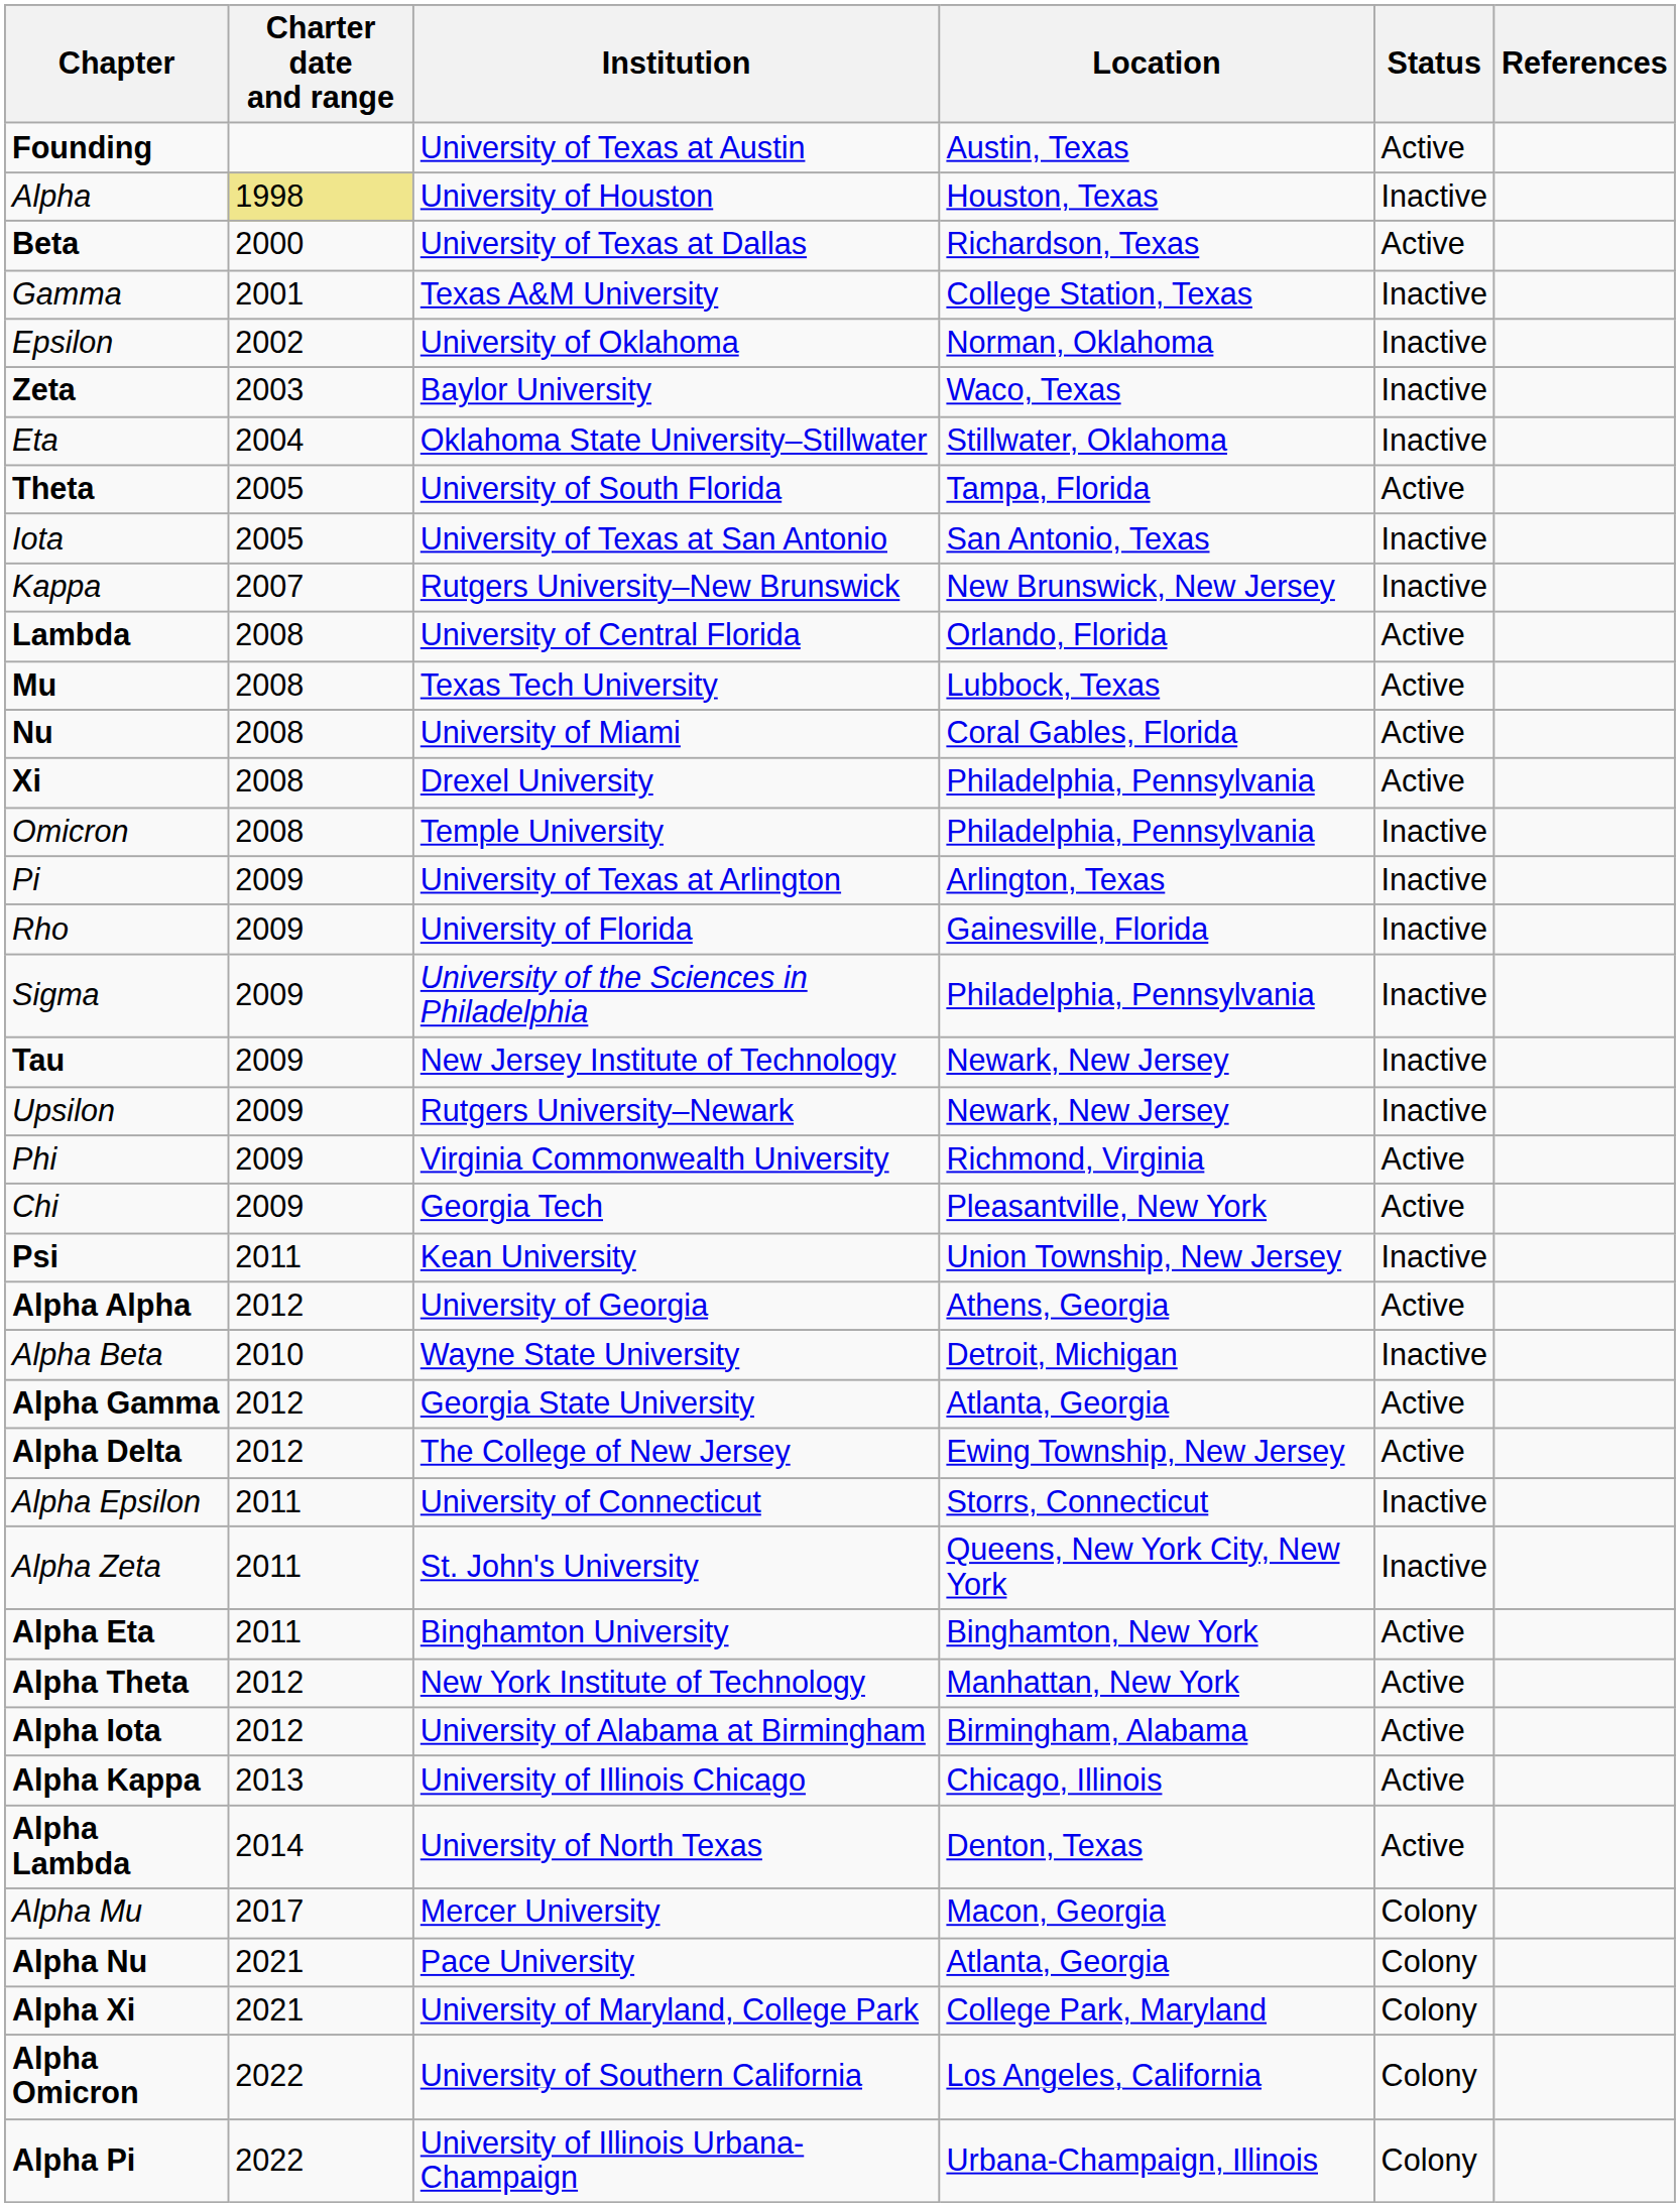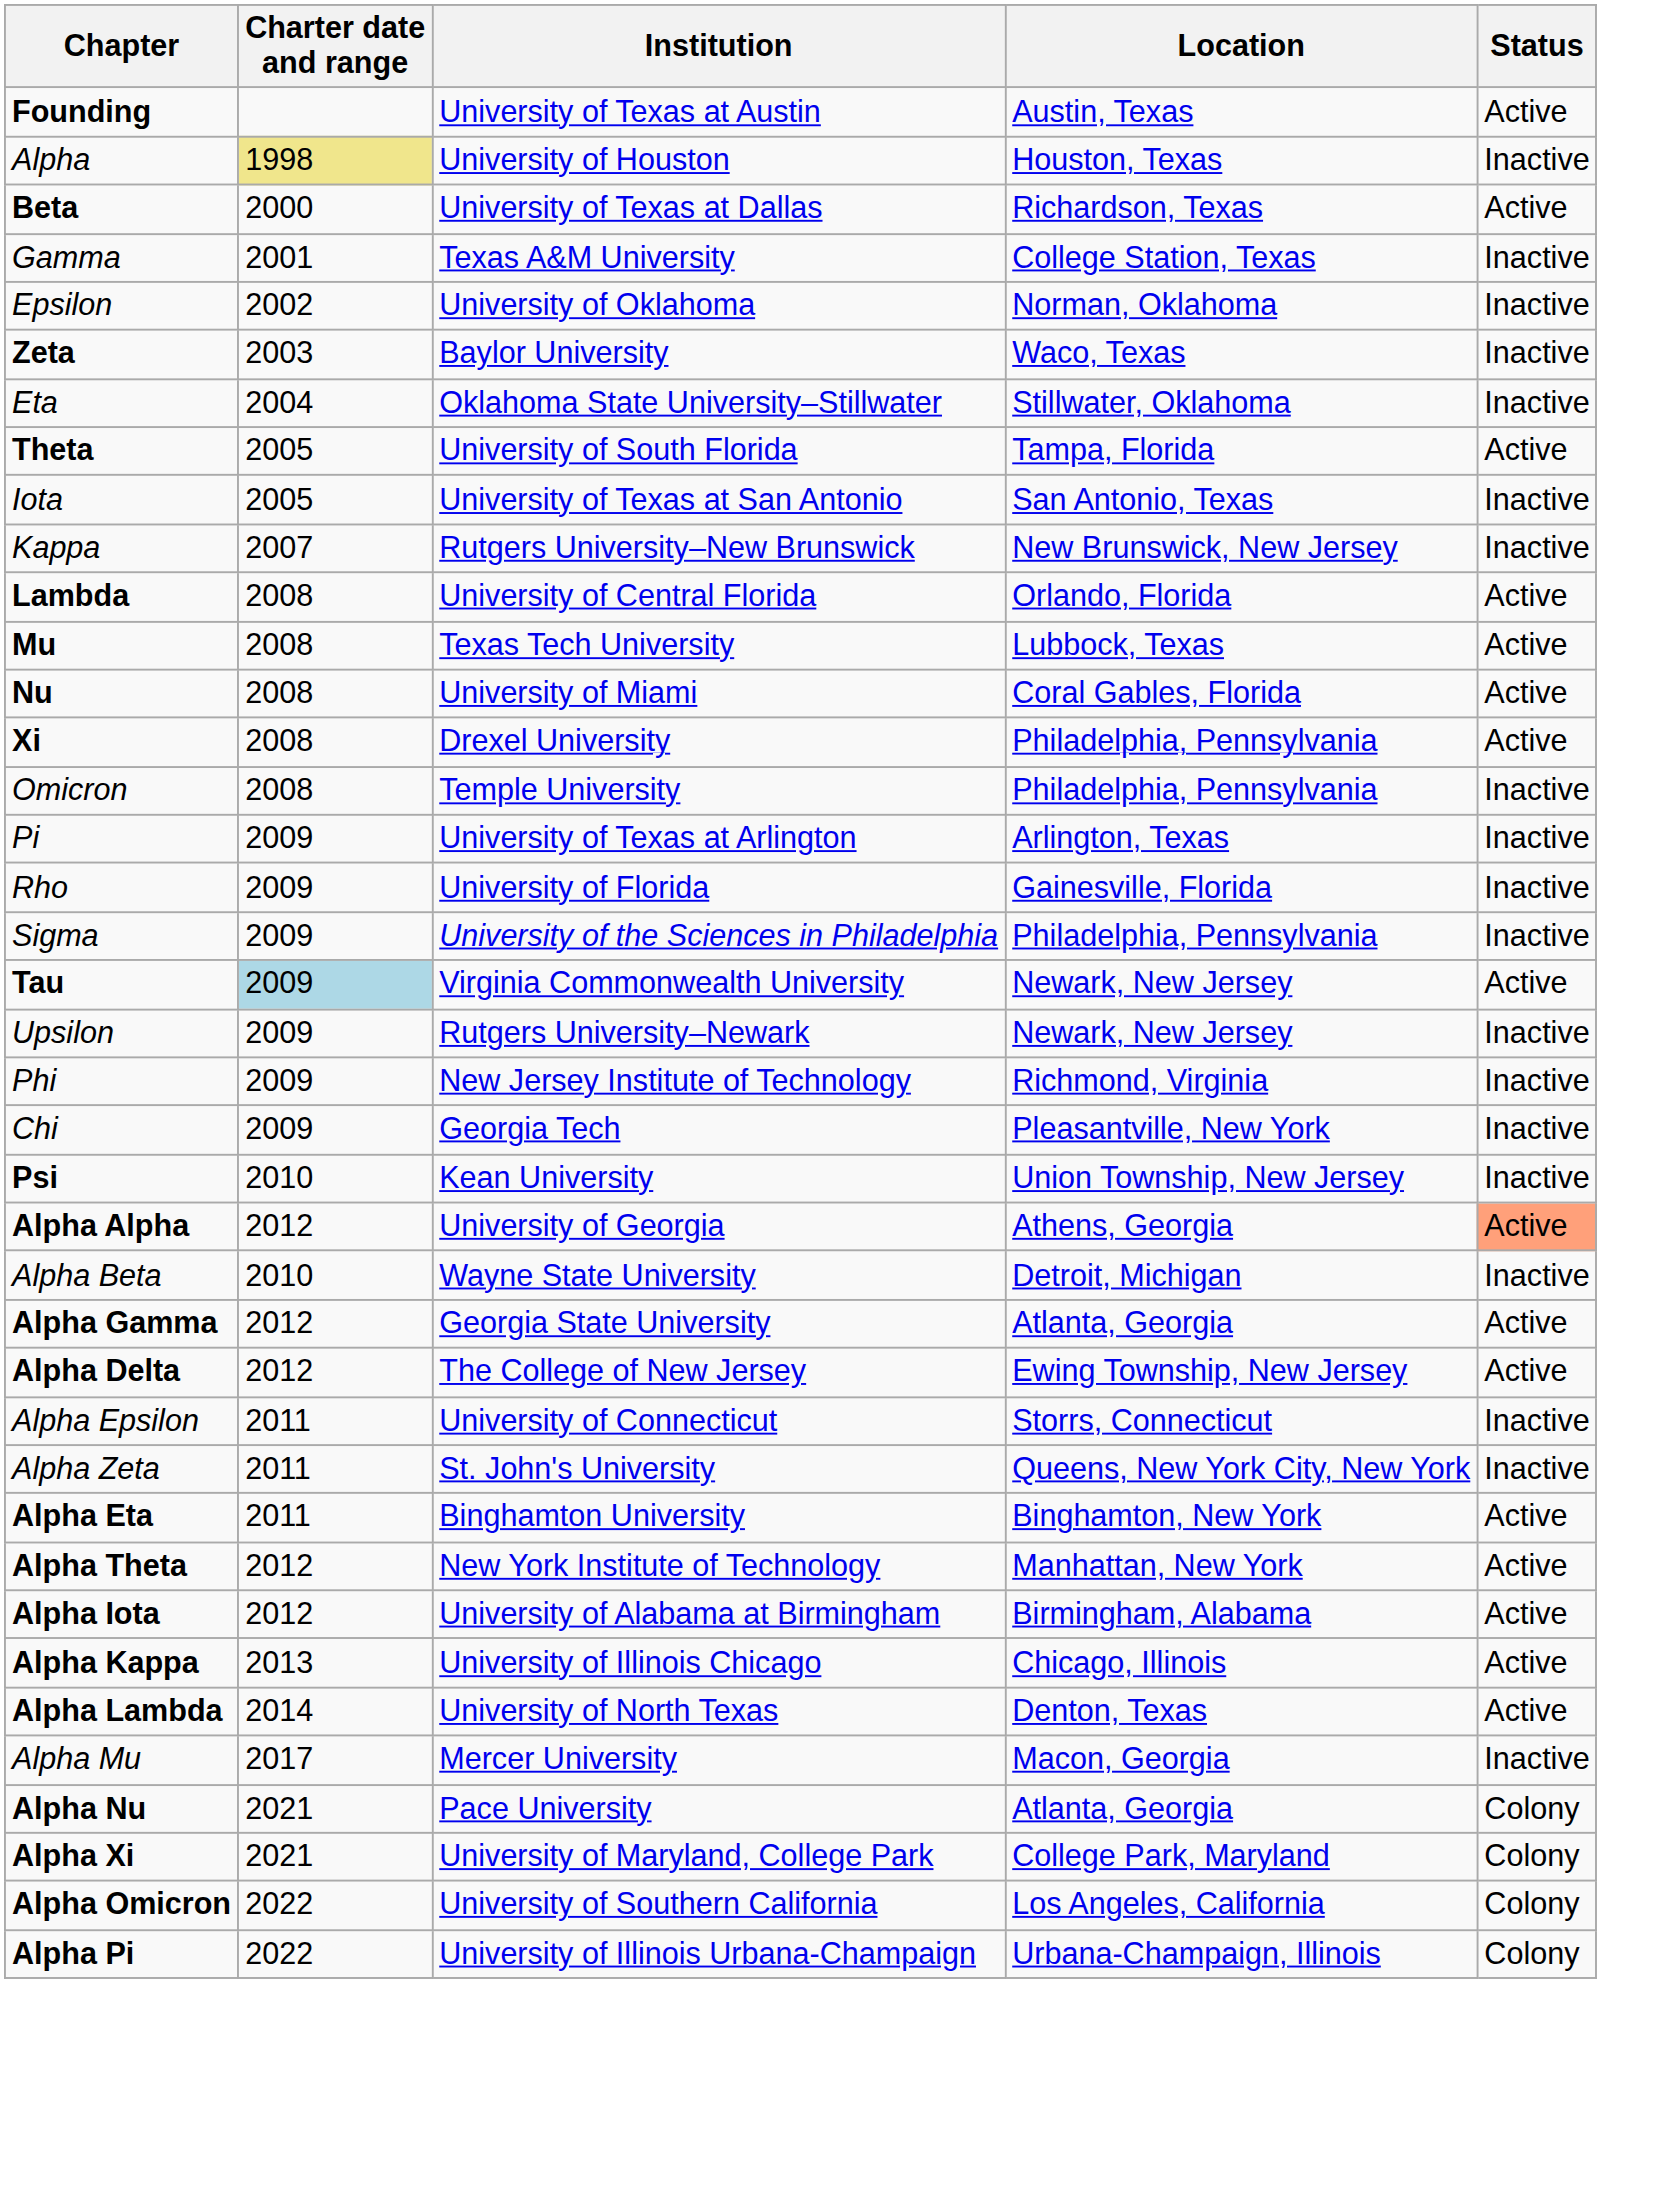 <table class="wikitable sortable">
 <tr>
 <th>Chapter</th>
 <th>Charter date<br>and range</th>
 <th>Institution</th>
 <th>Location</th>
 <th>Status</th>
-<th>References</th>
 </tr>
 <tr>
 <td><strong>Founding</strong></td>
 <td></td>
 <td><a href='#'>University of Texas at Austin</a></td>
 <td><a href='#'>Austin, Texas</a></td>
 <td>Active</td>
-<td></td>
 </tr>
 <tr>
 <td><em>Alpha</em></td>
 <td style="background: khaki;">1998</td>
 <td><a href='#'>University of Houston</a></td>
 <td><a href='#'>Houston, Texas</a></td>
 <td>Inactive</td>
-<td></td>
 </tr>
 <tr>
 <td><strong>Beta</strong></td>
 <td>2000</td>
 <td><a href='#'>University of Texas at Dallas</a></td>
 <td><a href='#'>Richardson, Texas</a></td>
 <td>Active</td>
-<td></td>
 </tr>
 <tr>
 <td><em>Gamma</em></td>
 <td>2001</td>
 <td><a href='#'>Texas A&M University</a></td>
 <td><a href='#'>College Station, Texas</a></td>
 <td>Inactive</td>
-<td></td>
 </tr>
 <tr>
 <td><em>Epsilon</em></td>
 <td>2002</td>
 <td><a href='#'>University of Oklahoma</a></td>
 <td><a href='#'>Norman, Oklahoma</a></td>
 <td>Inactive</td>
-<td></td>
 </tr>
 <tr>
 <td><strong>Zeta</strong></td>
 <td>2003</td>
 <td><a href='#'>Baylor University</a></td>
 <td><a href='#'>Waco, Texas</a></td>
 <td>Inactive</td>
-<td></td>
 </tr>
 <tr>
 <td><em>Eta</em></td>
 <td>2004</td>
 <td><a href='#'>Oklahoma State University–Stillwater</a></td>
 <td><a href='#'>Stillwater, Oklahoma</a></td>
 <td>Inactive</td>
-<td></td>
 </tr>
 <tr>
 <td><strong>Theta</strong></td>
 <td>2005</td>
 <td><a href='#'>University of South Florida</a></td>
 <td><a href='#'>Tampa, Florida</a></td>
 <td>Active</td>
-<td></td>
 </tr>
 <tr>
 <td><em>Iota</em></td>
 <td>2005</td>
 <td><a href='#'>University of Texas at San Antonio</a></td>
 <td><a href='#'>San Antonio, Texas</a></td>
 <td>Inactive</td>
-<td></td>
 </tr>
 <tr>
 <td><em>Kappa</em></td>
 <td>2007</td>
 <td><a href='#'>Rutgers University–New Brunswick</a></td>
 <td><a href='#'>New Brunswick, New Jersey</a></td>
 <td>Inactive</td>
-<td></td>
 </tr>
 <tr>
 <td><strong>Lambda</strong></td>
 <td>2008</td>
 <td><a href='#'>University of Central Florida</a></td>
 <td><a href='#'>Orlando, Florida</a></td>
 <td>Active</td>
-<td></td>
 </tr>
 <tr>
 <td><strong>Mu</strong></td>
 <td>2008</td>
 <td><a href='#'>Texas Tech University</a></td>
 <td><a href='#'>Lubbock, Texas</a></td>
 <td>Active</td>
-<td></td>
 </tr>
 <tr>
 <td><strong>Nu</strong></td>
 <td>2008</td>
 <td><a href='#'>University of Miami</a></td>
 <td><a href='#'>Coral Gables, Florida</a></td>
 <td>Active</td>
-<td></td>
 </tr>
 <tr>
 <td><strong>Xi</strong></td>
 <td>2008</td>
 <td><a href='#'>Drexel University</a></td>
 <td><a href='#'>Philadelphia, Pennsylvania</a></td>
 <td>Active</td>
-<td></td>
 </tr>
 <tr>
 <td><em>Omicron</em></td>
 <td>2008</td>
 <td><a href='#'>Temple University</a></td>
 <td><a href='#'>Philadelphia, Pennsylvania</a></td>
 <td>Inactive</td>
-<td></td>
 </tr>
 <tr>
 <td><em>Pi</em></td>
 <td>2009</td>
 <td><a href='#'>University of Texas at Arlington</a></td>
 <td><a href='#'>Arlington, Texas</a></td>
 <td>Inactive</td>
-<td></td>
 </tr>
 <tr>
 <td><em>Rho</em></td>
 <td>2009</td>
 <td><a href='#'>University of Florida</a></td>
 <td><a href='#'>Gainesville, Florida</a></td>
 <td>Inactive</td>
-<td></td>
 </tr>
 <tr>
 <td><em>Sigma</em></td>
 <td>2009</td>
 <td><em><a href='#'>University of the Sciences in Philadelphia</a></em></td>
 <td><a href='#'>Philadelphia, Pennsylvania</a></td>
 <td>Inactive</td>
-<td></td>
 </tr>
 <tr>
 <td><strong>Tau</strong></td>
-<td>2009</td>
-<td><a href='#'>New Jersey Institute of Technology</a></td>
+<td style="background: lightblue;">2009</td>
+<td><a href='#'>Virginia Commonwealth University</a></td>
 <td><a href='#'>Newark, New Jersey</a></td>
-<td>Inactive</td>
-<td></td>
+<td>Active</td>
 </tr>
 <tr>
 <td><em>Upsilon</em></td>
 <td>2009</td>
 <td><a href='#'>Rutgers University–Newark</a></td>
 <td><a href='#'>Newark, New Jersey</a></td>
 <td>Inactive</td>
-<td></td>
 </tr>
 <tr>
 <td><em>Phi</em></td>
 <td>2009</td>
-<td><a href='#'>Virginia Commonwealth University</a></td>
+<td><a href='#'>New Jersey Institute of Technology</a></td>
 <td><a href='#'>Richmond, Virginia</a></td>
-<td>Active</td>
-<td></td>
+<td>Inactive</td>
 </tr>
 <tr>
 <td><em>Chi</em></td>
 <td>2009</td>
 <td><a href='#'>Georgia Tech</a></td>
 <td><a href='#'>Pleasantville, New York</a></td>
-<td>Active</td>
-<td></td>
+<td>Inactive</td>
 </tr>
 <tr>
 <td><strong>Psi</strong></td>
-<td>2011</td>
+<td>2010</td>
 <td><a href='#'>Kean University</a></td>
 <td><a href='#'>Union Township, New Jersey</a></td>
 <td>Inactive</td>
-<td></td>
 </tr>
 <tr>
 <td><strong>Alpha Alpha</strong></td>
 <td>2012</td>
 <td><a href='#'>University of Georgia</a></td>
 <td><a href='#'>Athens, Georgia</a></td>
-<td>Active</td>
-<td></td>
+<td style="background: lightsalmon;">Active</td>
 </tr>
 <tr>
 <td><em>Alpha Beta</em></td>
 <td>2010</td>
 <td><a href='#'>Wayne State University</a></td>
 <td><a href='#'>Detroit, Michigan</a></td>
 <td>Inactive</td>
-<td></td>
 </tr>
 <tr>
 <td><strong>Alpha Gamma</strong></td>
 <td>2012</td>
 <td><a href='#'>Georgia State University</a></td>
 <td><a href='#'>Atlanta, Georgia</a></td>
 <td>Active</td>
-<td></td>
 </tr>
 <tr>
 <td><strong>Alpha Delta</strong></td>
 <td>2012</td>
 <td><a href='#'>The College of New Jersey</a></td>
 <td><a href='#'>Ewing Township, New Jersey</a></td>
 <td>Active</td>
-<td></td>
 </tr>
 <tr>
 <td><em>Alpha Epsilon</em></td>
 <td>2011</td>
 <td><a href='#'>University of Connecticut</a></td>
 <td><a href='#'>Storrs, Connecticut</a></td>
 <td>Inactive</td>
-<td></td>
 </tr>
 <tr>
 <td><em>Alpha Zeta</em></td>
 <td>2011</td>
 <td><a href='#'>St. John's University</a></td>
 <td><a href='#'>Queens, New York City, New York</a></td>
 <td>Inactive</td>
-<td></td>
 </tr>
 <tr>
 <td><strong>Alpha Eta</strong></td>
 <td>2011</td>
 <td><a href='#'>Binghamton University</a></td>
 <td><a href='#'>Binghamton, New York</a></td>
 <td>Active</td>
-<td></td>
 </tr>
 <tr>
 <td><strong>Alpha Theta</strong></td>
 <td>2012</td>
 <td><a href='#'>New York Institute of Technology</a></td>
 <td><a href='#'>Manhattan, New York</a></td>
 <td>Active</td>
-<td></td>
 </tr>
 <tr>
 <td><strong>Alpha Iota</strong></td>
 <td>2012</td>
 <td><a href='#'>University of Alabama at Birmingham</a></td>
 <td><a href='#'>Birmingham, Alabama</a></td>
 <td>Active</td>
-<td></td>
 </tr>
 <tr>
 <td><strong>Alpha Kappa</strong></td>
 <td>2013</td>
 <td><a href='#'>University of Illinois Chicago</a></td>
 <td><a href='#'>Chicago, Illinois</a></td>
 <td>Active</td>
-<td></td>
 </tr>
 <tr>
 <td><strong>Alpha Lambda</strong></td>
 <td>2014</td>
 <td><a href='#'>University of North Texas</a></td>
 <td><a href='#'>Denton, Texas</a></td>
 <td>Active</td>
-<td></td>
 </tr>
 <tr>
 <td><em>Alpha Mu</em></td>
 <td>2017</td>
 <td><a href='#'>Mercer University</a></td>
 <td><a href='#'>Macon, Georgia</a></td>
-<td>Colony</td>
-<td></td>
+<td>Inactive</td>
 </tr>
 <tr>
 <td><strong>Alpha Nu</strong></td>
 <td>2021</td>
 <td><a href='#'>Pace University</a></td>
 <td><a href='#'>Atlanta, Georgia</a></td>
 <td>Colony</td>
-<td></td>
 </tr>
 <tr>
 <td><strong>Alpha Xi</strong></td>
 <td>2021</td>
 <td><a href='#'>University of Maryland, College Park</a></td>
 <td><a href='#'>College Park, Maryland</a></td>
 <td>Colony</td>
-<td></td>
 </tr>
 <tr>
 <td><strong>Alpha Omicron</strong></td>
 <td>2022</td>
 <td><a href='#'>University of Southern California</a></td>
 <td><a href='#'>Los Angeles, California</a></td>
 <td>Colony</td>
-<td></td>
 </tr>
 <tr>
 <td><strong>Alpha Pi</strong></td>
 <td>2022</td>
 <td><a href='#'>University of Illinois Urbana-Champaign</a></td>
 <td><a href='#'>Urbana-Champaign, Illinois</a></td>
 <td>Colony</td>
-<td></td>
 </tr>
 </table>
